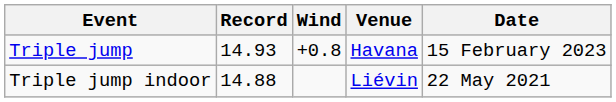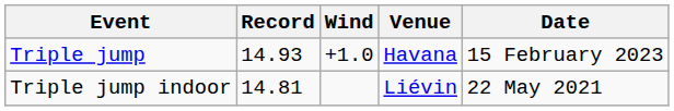 <table class="wikitable">
 <tr>
 <th>Event</th>
 <th>Record</th>
 <th>Wind</th>
 <th>Venue</th>
 <th>Date</th>
 </tr>
 <tr>
 <td><a href='#'>Triple jump</a></td>
 <td>14.93</td>
-<td>+0.8</td>
+<td>+1.0</td>
 <td><a href='#'>Havana</a></td>
 <td>15 February 2023</td>
 </tr>
 <tr>
 <td>Triple jump indoor</td>
-<td>14.88</td>
+<td>14.81</td>
 <td></td>
 <td><a href='#'>Liévin</a></td>
 <td>22 May 2021</td>
 </tr>
 </table>
